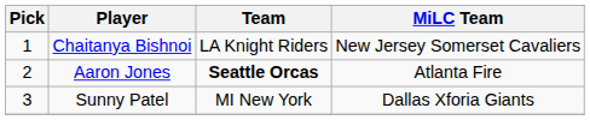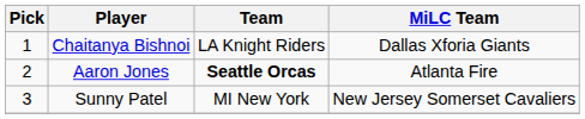 <table class="wikitable plainrowheaders" style="text-align:center;">
 <tr>
 <th scope="col">Pick</th>
 <th scope="col">Player</th>
 <th scope="col">Team</th>
 <th scope="col"><a href='#'>MiLC</a> Team</th>
 </tr>
 <tr>
 <td scope="row">1</td>
 <td><a href='#'>Chaitanya Bishnoi</a></td>
 <td>LA Knight Riders</td>
-<td>New Jersey Somerset Cavaliers</td>
+<td>Dallas Xforia Giants</td>
 </tr>
 <tr>
 <td scope="row">2</td>
 <td><a href='#'>Aaron Jones</a></td>
 <td><strong>Seattle Orcas</strong></td>
 <td>Atlanta Fire</td>
 </tr>
 <tr>
 <td scope="row">3</td>
 <td>Sunny Patel</td>
 <td>MI New York</td>
-<td>Dallas Xforia Giants</td>
+<td>New Jersey Somerset Cavaliers</td>
 </tr>
 <tr>
 </tr>
 </table>
